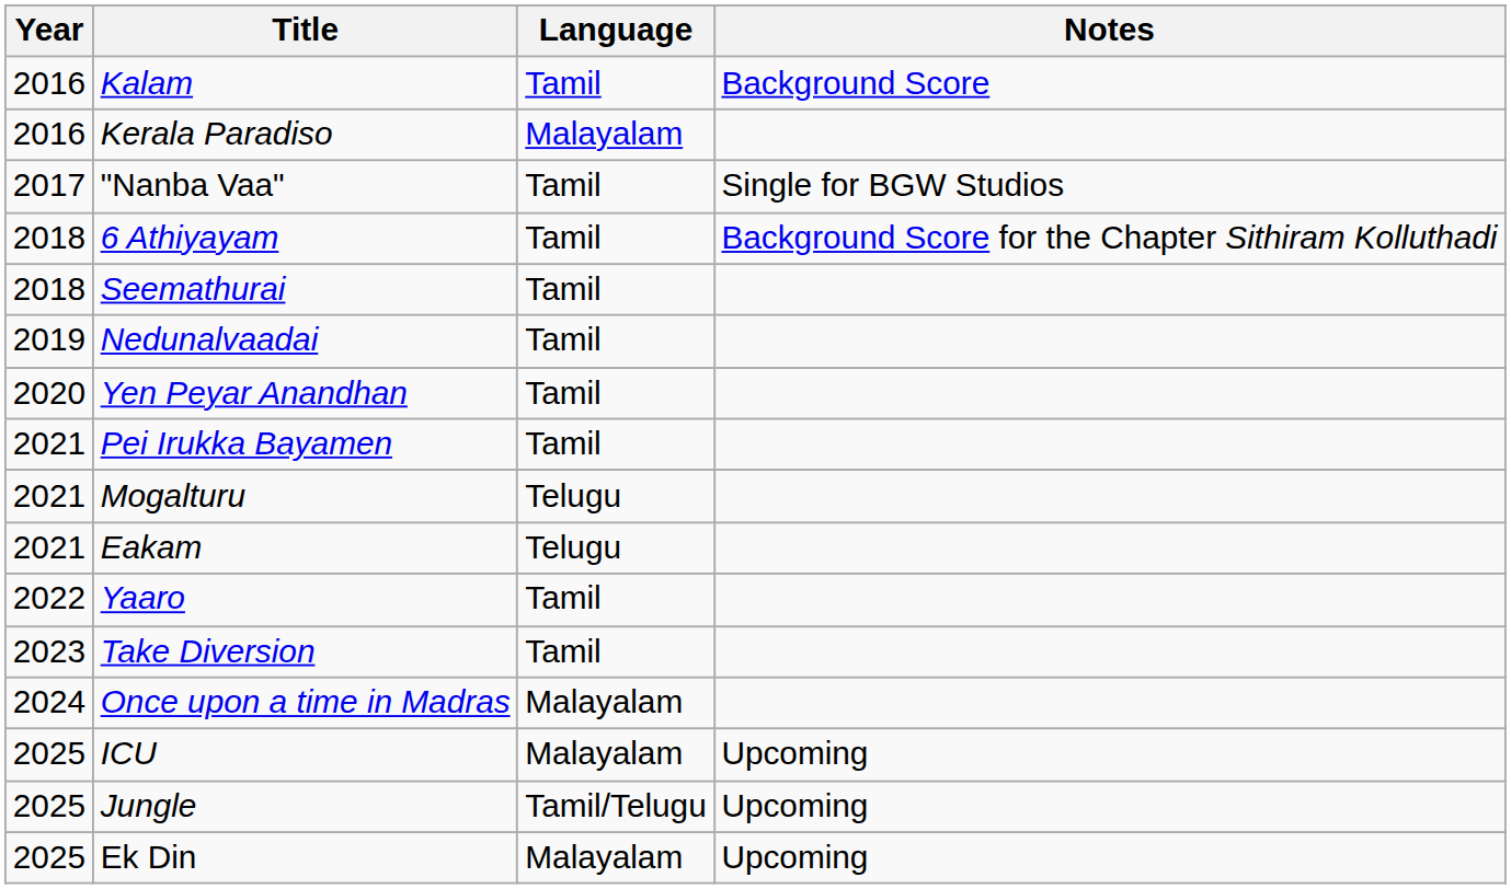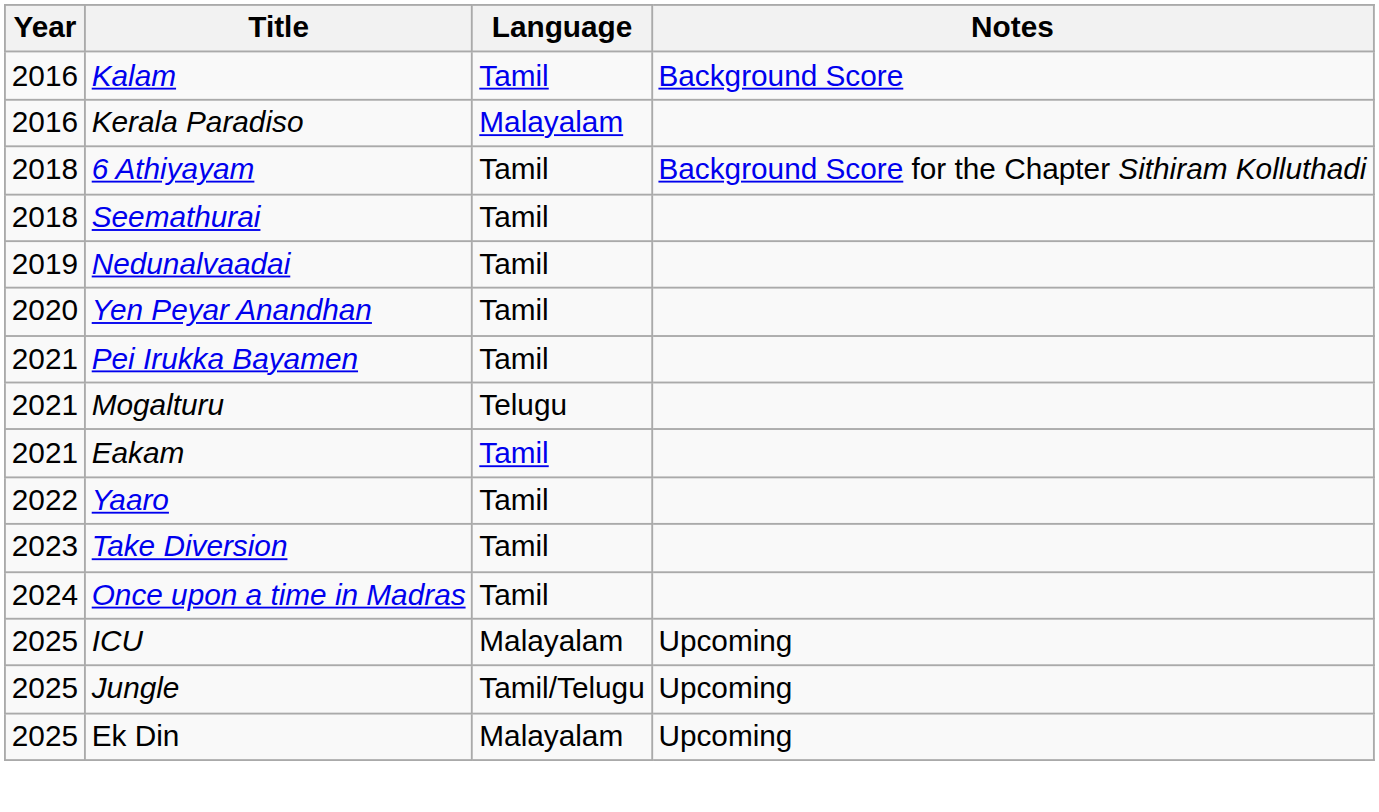 <table class="wikitable sortable">
 <tr>
 <th>Year</th>
 <th>Title</th>
 <th>Language</th>
 <th>Notes</th>
 </tr>
 <tr>
 <td>2016</td>
 <td><em><a href='#'>Kalam</a></em></td>
 <td><a href='#'>Tamil</a></td>
 <td><a href='#'>Background Score</a></td>
 </tr>
 <tr>
 <td>2016</td>
 <td><em>Kerala Paradiso</em></td>
 <td><a href='#'>Malayalam</a></td>
 <td></td>
-</tr>
-<tr>
-<td>2017</td>
-<td>"Nanba Vaa"</td>
-<td>Tamil</td>
-<td>Single for BGW Studios</td>
 </tr>
 <tr>
 <td>2018</td>
 <td><em><a href='#'>6 Athiyayam</a></em></td>
 <td>Tamil</td>
 <td><a href='#'>Background Score</a> for the Chapter <em>Sithiram Kolluthadi</em></td>
 </tr>
 <tr>
 <td>2018</td>
 <td><em><a href='#'>Seemathurai</a></em></td>
 <td>Tamil</td>
 <td></td>
 </tr>
 <tr>
 <td>2019</td>
 <td><em><a href='#'>Nedunalvaadai</a></em></td>
 <td>Tamil</td>
 <td></td>
 </tr>
 <tr>
 <td>2020</td>
 <td><em><a href='#'>Yen Peyar Anandhan</a></em></td>
 <td>Tamil</td>
 <td></td>
 </tr>
 <tr>
 <td>2021</td>
 <td><em><a href='#'>Pei Irukka Bayamen</a></em></td>
 <td>Tamil</td>
 <td></td>
 </tr>
 <tr>
 <td>2021</td>
 <td><em>Mogalturu</em></td>
 <td>Telugu</td>
 <td></td>
 </tr>
 <tr>
 <td>2021</td>
 <td><em>Eakam</em></td>
-<td>Telugu</td>
+<td><a href='#'>Tamil</a></td>
 <td></td>
 </tr>
 <tr>
 <td>2022</td>
 <td><em><a href='#'>Yaaro</a></em></td>
 <td>Tamil</td>
 <td></td>
 </tr>
 <tr>
 <td>2023</td>
 <td><em><a href='#'>Take Diversion</a></em></td>
 <td>Tamil</td>
 <td></td>
 </tr>
 <tr>
 <td>2024</td>
 <td><em><a href='#'>Once upon a time in Madras</a></em></td>
-<td>Malayalam</td>
+<td>Tamil</td>
 <td></td>
 </tr>
 <tr>
 <td>2025</td>
 <td><em>ICU</em></td>
 <td>Malayalam</td>
 <td>Upcoming</td>
 </tr>
 <tr>
 <td>2025</td>
 <td><em>Jungle</em></td>
 <td>Tamil/Telugu</td>
 <td>Upcoming</td>
 </tr>
 <tr>
 <td>2025</td>
 <td>Ek Din</td>
 <td>Malayalam</td>
 <td>Upcoming</td>
 </tr>
 </table>
